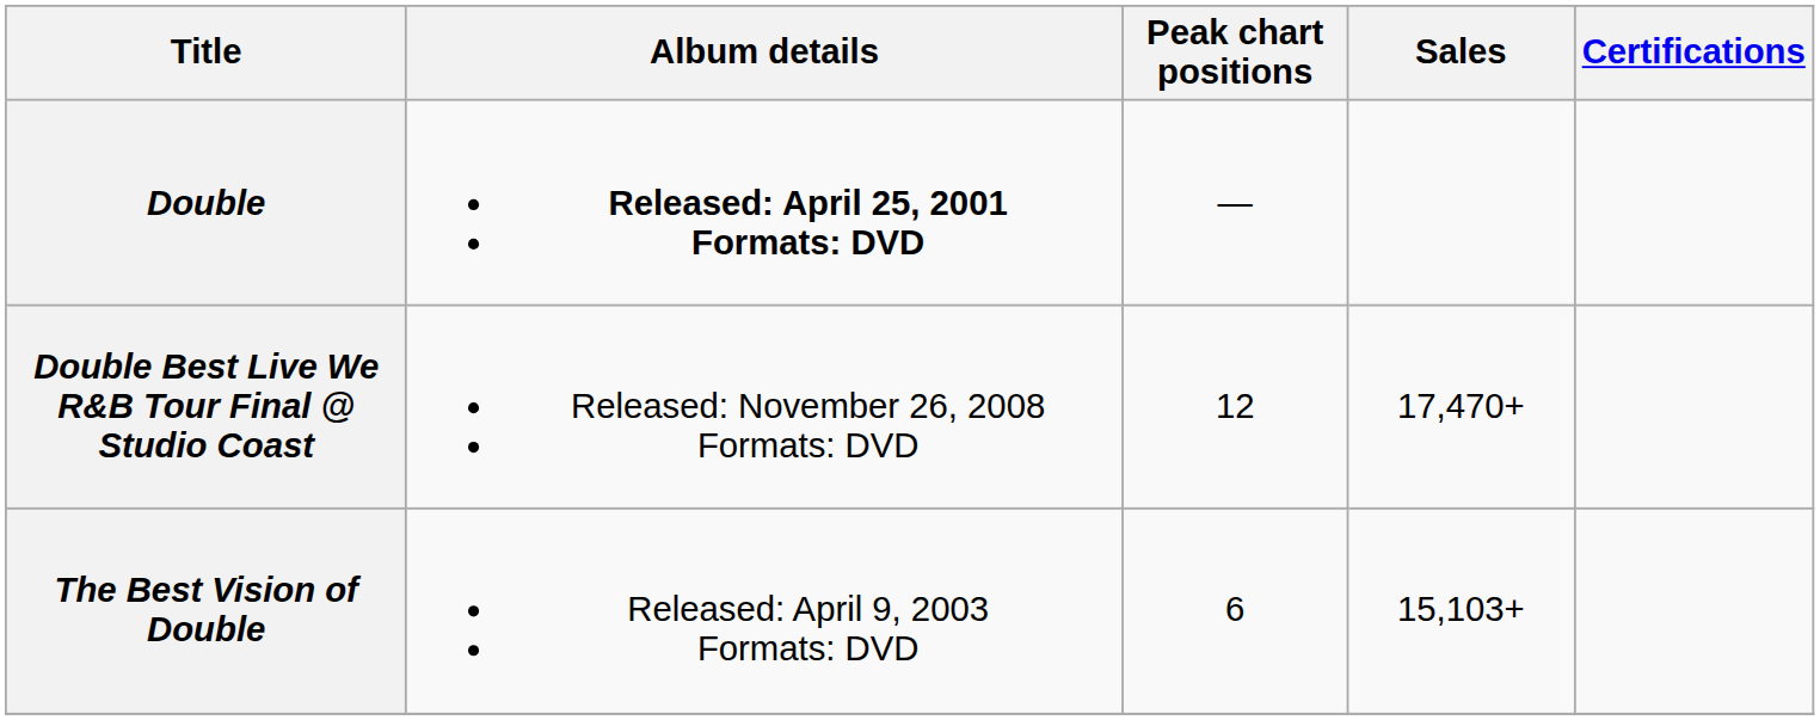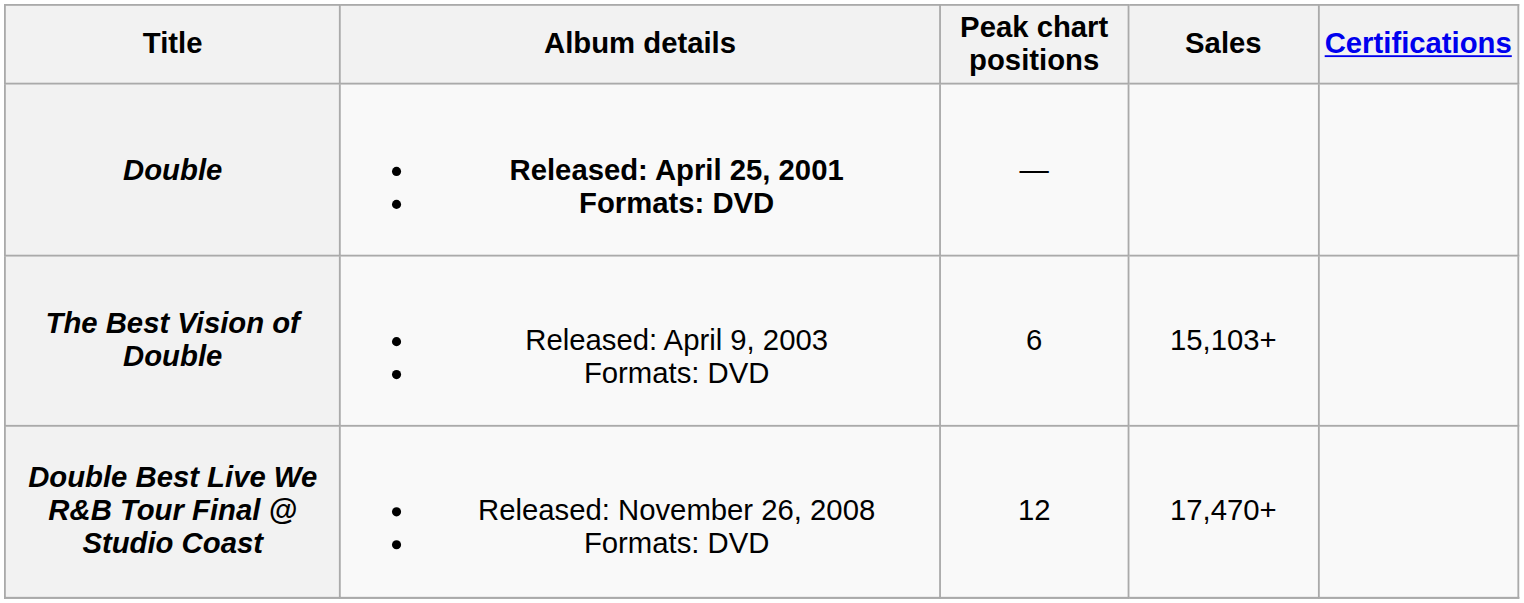 <table class="wikitable plainrowheaders" style="text-align:center;" border="1">
 <tr>
 <th scope="col" style="width:11em;">Title</th>
 <th scope="col" style="width:20em;">Album details</th>
 <th scope="col" style="width:6em;">Peak chart <br>positions<br></th>
 <th scope="col" style="width:6em;">Sales</th>
 <th scope="col" style="width:6em;"><a href='#'>Certifications</a></th>
 </tr>
 <tr>
 <th scope="row"><em>Double</em></th>
 <td><strong><br><ul><li>Released: April 25, 2001</li><li>Formats: DVD</li></ul></strong></td>
 <td>—</td>
 <td></td>
 <td></td>
 </tr>
 <tr>
+<th scope="row"><em>The Best Vision of Double</em></th>
+<td><br><ul><li>Released: April 9, 2003</li><li>Formats: DVD</li></ul></td>
+<td>6</td>
+<td>15,103+</td>
+<td></td>
+</tr>
+<tr>
 <th scope="row"><em>Double Best Live We R&B Tour Final @ Studio Coast</em></th>
 <td><br><ul><li>Released: November 26, 2008</li><li>Formats: DVD</li></ul></td>
 <td>12</td>
 <td>17,470+</td>
 <td></td>
 </tr>
 <tr>
-<th scope="row"><em>The Best Vision of Double</em></th>
-<td><br><ul><li>Released: April 9, 2003</li><li>Formats: DVD</li></ul></td>
-<td>6</td>
-<td>15,103+</td>
-<td></td>
-</tr>
-<tr>
 </tr>
 </table>
